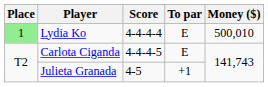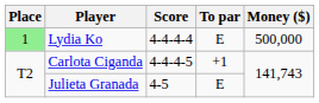 <table class="wikitable">
 <tr>
 <th>Place</th>
 <th>Player</th>
 <th>Score</th>
 <th>To par</th>
 <th>Money ($)</th>
 </tr>
 <tr>
 <td align=center style="background: lightgreen;">1</td>
 <td> <a href='#'>Lydia Ko</a></td>
 <td align=center>4-4-4-4</td>
 <td align=center>E</td>
-<td align=center>500,010</td>
+<td align=center>500,000</td>
 </tr>
 <tr>
 <td align=center rowspan=2>T2</td>
 <td> <a href='#'>Carlota Ciganda</a></td>
 <td align=center>4-4-4-5</td>
-<td align=center>E</td>
+<td align=center>+1</td>
 <td align=center rowspan=2>141,743</td>
 </tr>
 <tr>
 <td> <a href='#'>Julieta Granada</a></td>
 <td align=left>4-5</td>
-<td align=center>+1</td>
+<td align=center>E</td>
 </tr>
 </table>
